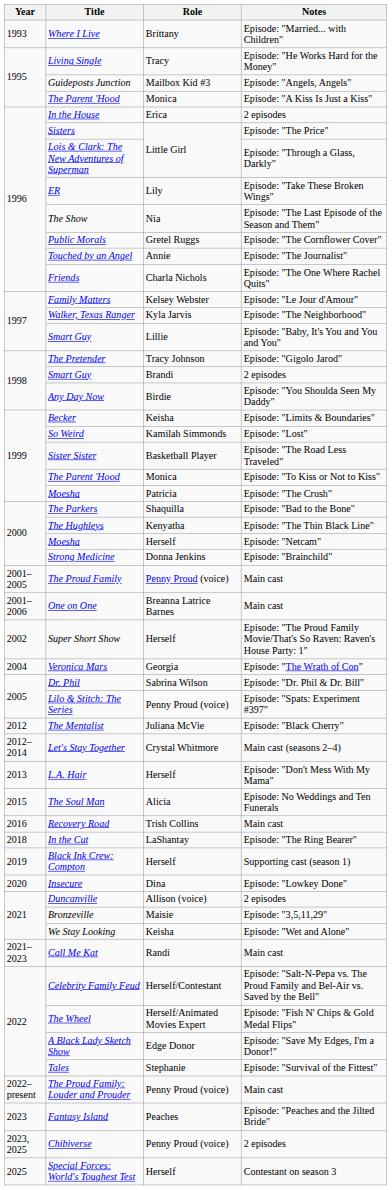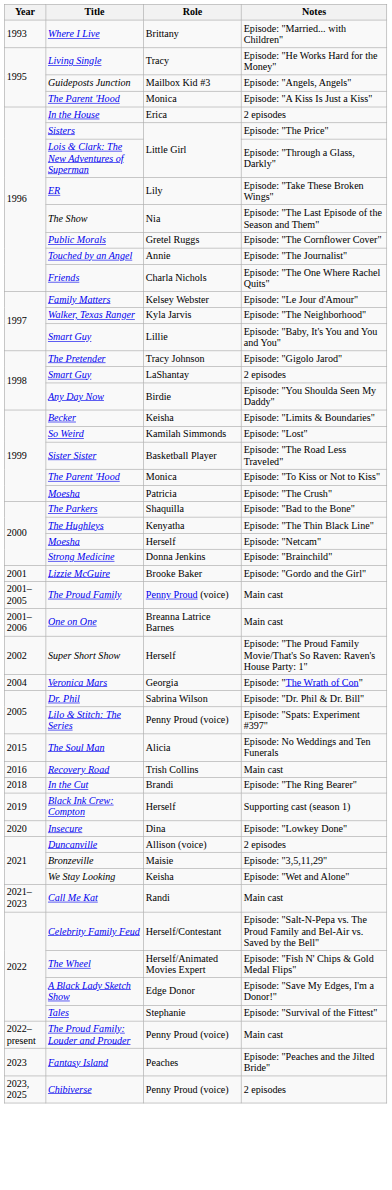 <table class="wikitable sortable">
 <tr>
 <th>Year</th>
 <th>Title</th>
 <th>Role</th>
 <th>Notes</th>
 </tr>
 <tr>
 <td>1993</td>
 <td><em><a href='#'>Where I Live</a></em></td>
 <td>Brittany</td>
 <td>Episode: "Married... with Children"</td>
 </tr>
 <tr>
 <td rowspan="3">1995</td>
 <td><em><a href='#'>Living Single</a></em></td>
 <td>Tracy</td>
 <td>Episode: "He Works Hard for the Money"</td>
 </tr>
 <tr>
 <td><em>Guideposts Junction</em></td>
 <td>Mailbox Kid #3</td>
 <td>Episode: "Angels, Angels"</td>
 </tr>
 <tr>
 <td><em><a href='#'>The Parent 'Hood</a></em></td>
 <td>Monica</td>
 <td>Episode: "A Kiss Is Just a Kiss"</td>
 </tr>
 <tr>
 <td rowspan="8">1996</td>
 <td><em><a href='#'>In the House</a></em></td>
 <td>Erica</td>
 <td>2 episodes</td>
 </tr>
 <tr>
 <td><em><a href='#'>Sisters</a></em></td>
 <td rowspan="2">Little Girl</td>
 <td>Episode: "The Price"</td>
 </tr>
 <tr>
 <td><em><a href='#'>Lois & Clark: The New Adventures of Superman</a></em></td>
 <td>Episode: "Through a Glass, Darkly"</td>
 </tr>
 <tr>
 <td><em><a href='#'>ER</a></em></td>
 <td>Lily</td>
 <td>Episode: "Take These Broken Wings"</td>
 </tr>
 <tr>
 <td><em>The Show</em></td>
 <td>Nia</td>
 <td>Episode: "The Last Episode of the Season and Them"</td>
 </tr>
 <tr>
 <td><em><a href='#'>Public Morals</a></em></td>
 <td>Gretel Ruggs</td>
 <td>Episode: "The Cornflower Cover"</td>
 </tr>
 <tr>
 <td><em><a href='#'>Touched by an Angel</a></em></td>
 <td>Annie</td>
 <td>Episode: "The Journalist"</td>
 </tr>
 <tr>
 <td><em><a href='#'>Friends</a></em></td>
 <td>Charla Nichols</td>
 <td>Episode: "The One Where Rachel Quits"</td>
 </tr>
 <tr>
 <td rowspan="3">1997</td>
 <td><em><a href='#'>Family Matters</a></em></td>
 <td>Kelsey Webster</td>
 <td>Episode: "Le Jour d'Amour"</td>
 </tr>
 <tr>
 <td><em><a href='#'>Walker, Texas Ranger</a></em></td>
 <td>Kyla Jarvis</td>
 <td>Episode: "The Neighborhood"</td>
 </tr>
 <tr>
 <td><em><a href='#'>Smart Guy</a></em></td>
 <td>Lillie</td>
 <td>Episode: "Baby, It's You and You and You"</td>
 </tr>
 <tr>
 <td rowspan="3">1998</td>
 <td><em><a href='#'>The Pretender</a></em></td>
 <td>Tracy Johnson</td>
 <td>Episode: "Gigolo Jarod"</td>
 </tr>
 <tr>
 <td><em><a href='#'>Smart Guy</a></em></td>
-<td>Brandi</td>
+<td>LaShantay</td>
 <td>2 episodes</td>
 </tr>
 <tr>
 <td><em><a href='#'>Any Day Now</a></em></td>
 <td>Birdie</td>
 <td>Episode: "You Shoulda Seen My Daddy"</td>
 </tr>
 <tr>
 <td rowspan="5">1999</td>
 <td><em><a href='#'>Becker</a></em></td>
 <td>Keisha</td>
 <td>Episode: "Limits & Boundaries"</td>
 </tr>
 <tr>
 <td><em><a href='#'>So Weird</a></em></td>
 <td>Kamilah Simmonds</td>
 <td>Episode: "Lost"</td>
 </tr>
 <tr>
 <td><em><a href='#'>Sister Sister</a></em></td>
 <td>Basketball Player</td>
 <td>Episode: "The Road Less Traveled"</td>
 </tr>
 <tr>
 <td><em><a href='#'>The Parent 'Hood</a></em></td>
 <td>Monica</td>
 <td>Episode: "To Kiss or Not to Kiss"</td>
 </tr>
 <tr>
 <td><em><a href='#'>Moesha</a></em></td>
 <td>Patricia</td>
 <td>Episode: "The Crush"</td>
 </tr>
 <tr>
 <td rowspan="4">2000</td>
 <td><em><a href='#'>The Parkers</a></em></td>
 <td>Shaquilla</td>
 <td>Episode: "Bad to the Bone"</td>
 </tr>
 <tr>
 <td><em><a href='#'>The Hughleys</a></em></td>
 <td>Kenyatha</td>
 <td>Episode: "The Thin Black Line"</td>
 </tr>
 <tr>
 <td><em><a href='#'>Moesha</a></em></td>
 <td>Herself</td>
 <td>Episode: "Netcam"</td>
 </tr>
 <tr>
 <td><em><a href='#'>Strong Medicine</a></em></td>
 <td>Donna Jenkins</td>
 <td>Episode: "Brainchild"</td>
 </tr>
 <tr>
+<td>2001</td>
+<td><em><a href='#'>Lizzie McGuire</a></em></td>
+<td>Brooke Baker</td>
+<td>Episode: "Gordo and the Girl"</td>
+</tr>
+<tr>
 <td>2001–2005</td>
 <td><em><a href='#'>The Proud Family</a></em></td>
 <td><a href='#'>Penny Proud</a> (voice)</td>
 <td>Main cast</td>
 </tr>
 <tr>
 <td>2001–2006</td>
 <td><em><a href='#'>One on One</a></em></td>
 <td>Breanna Latrice Barnes</td>
 <td>Main cast</td>
 </tr>
 <tr>
 <td>2002</td>
 <td><em>Super Short Show</em></td>
 <td>Herself</td>
 <td>Episode: "The Proud Family Movie/That's So Raven: Raven's House Party: 1"</td>
 </tr>
 <tr>
 <td>2004</td>
 <td><em><a href='#'>Veronica Mars</a></em></td>
 <td>Georgia</td>
 <td>Episode: "<a href='#'>The Wrath of Con</a>"</td>
 </tr>
 <tr>
 <td rowspan="2">2005</td>
 <td><em><a href='#'>Dr. Phil</a></em></td>
 <td>Sabrina Wilson</td>
 <td>Episode: "Dr. Phil & Dr. Bill"</td>
 </tr>
 <tr>
 <td><em><a href='#'>Lilo & Stitch: The Series</a></em></td>
 <td>Penny Proud (voice)</td>
 <td>Episode: "Spats: Experiment #397"</td>
 </tr>
 <tr>
-<td>2012</td>
-<td><em><a href='#'>The Mentalist</a></em></td>
-<td>Juliana McVie</td>
-<td>Episode: "Black Cherry"</td>
-</tr>
-<tr>
-<td>2012–2014</td>
-<td><em><a href='#'>Let's Stay Together</a></em></td>
-<td>Crystal Whitmore</td>
-<td>Main cast (seasons 2–4)</td>
-</tr>
-<tr>
-<td>2013</td>
-<td><em><a href='#'>L.A. Hair</a></em></td>
-<td>Herself</td>
-<td>Episode: "Don't Mess With My Mama"</td>
-</tr>
-<tr>
 <td>2015</td>
 <td><em><a href='#'>The Soul Man</a></em></td>
 <td>Alicia</td>
 <td>Episode: No Weddings and Ten Funerals</td>
 </tr>
 <tr>
 <td>2016</td>
 <td><em><a href='#'>Recovery Road</a></em></td>
 <td>Trish Collins</td>
 <td>Main cast</td>
 </tr>
 <tr>
 <td>2018</td>
 <td><em><a href='#'>In the Cut</a></em></td>
-<td>LaShantay</td>
+<td>Brandi</td>
 <td>Episode: "The Ring Bearer"</td>
 </tr>
 <tr>
 <td>2019</td>
 <td><em><a href='#'>Black Ink Crew: Compton</a></em></td>
 <td>Herself</td>
 <td>Supporting cast (season 1)</td>
 </tr>
 <tr>
 <td>2020</td>
 <td><em><a href='#'>Insecure</a></em></td>
 <td>Dina</td>
 <td>Episode: "Lowkey Done"</td>
 </tr>
 <tr>
 <td rowspan="3">2021</td>
 <td><em><a href='#'>Duncanville</a></em></td>
 <td>Allison (voice)</td>
 <td>2 episodes</td>
 </tr>
 <tr>
 <td><em>Bronzeville</em></td>
 <td>Maisie</td>
 <td>Episode: "3,5,11,29"</td>
 </tr>
 <tr>
 <td><em>We Stay Looking</em></td>
 <td>Keisha</td>
 <td>Episode: "Wet and Alone"</td>
 </tr>
 <tr>
 <td>2021–2023</td>
 <td><em><a href='#'>Call Me Kat</a></em></td>
 <td>Randi</td>
 <td>Main cast</td>
 </tr>
 <tr>
 <td rowspan="4">2022</td>
 <td><em><a href='#'>Celebrity Family Feud</a></em></td>
 <td>Herself/Contestant</td>
 <td>Episode: "Salt-N-Pepa vs. The Proud Family and Bel-Air vs. Saved by the Bell"</td>
 </tr>
 <tr>
 <td><em><a href='#'>The Wheel</a></em></td>
 <td>Herself/Animated Movies Expert</td>
 <td>Episode: "Fish N' Chips & Gold Medal Flips"</td>
 </tr>
 <tr>
 <td><em><a href='#'>A Black Lady Sketch Show</a></em></td>
 <td>Edge Donor</td>
 <td>Episode: "Save My Edges, I'm a Donor!"</td>
 </tr>
 <tr>
 <td><em><a href='#'>Tales</a></em></td>
 <td>Stephanie</td>
 <td>Episode: "Survival of the Fittest"</td>
 </tr>
 <tr>
 <td>2022–present</td>
 <td><em><a href='#'>The Proud Family: Louder and Prouder</a></em></td>
 <td>Penny Proud (voice)</td>
 <td>Main cast</td>
 </tr>
 <tr>
 <td>2023</td>
 <td><em><a href='#'>Fantasy Island</a></em></td>
 <td>Peaches</td>
 <td>Episode: "Peaches and the Jilted Bride"</td>
 </tr>
 <tr>
 <td>2023, 2025</td>
 <td><em><a href='#'>Chibiverse</a></em></td>
 <td>Penny Proud (voice)</td>
 <td>2 episodes</td>
 </tr>
-<tr>
-<td>2025</td>
-<td><em><a href='#'>Special Forces: World's Toughest Test</a></em></td>
-<td>Herself</td>
-<td>Contestant on season 3</td>
-</tr>
 </table>
